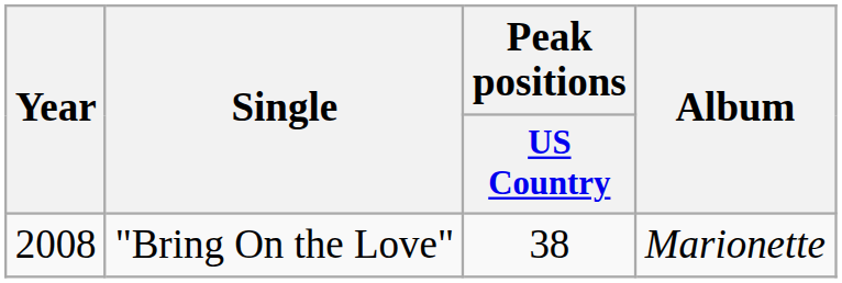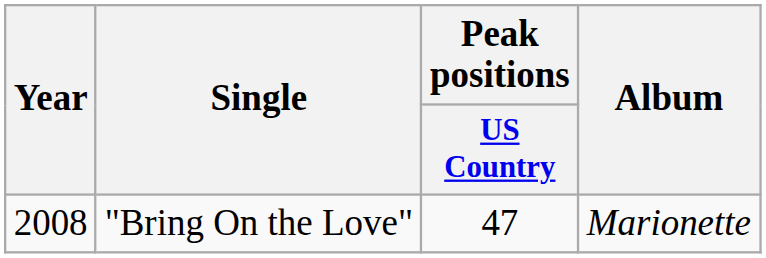 <table class="wikitable" style="text-align:center;">
 <tr>
 <th rowspan="2">Year</th>
 <th rowspan="2">Single</th>
 <th>Peak positions</th>
 <th rowspan="2">Album</th>
 </tr>
 <tr style="font-size:smaller;">
 <th style="width:60px;"><a href='#'>US Country</a></th>
 </tr>
 <tr>
 <td>2008</td>
 <td style="text-align:left;">"Bring On the Love"</td>
-<td>38</td>
+<td>47</td>
 <td><em>Marionette</em></td>
 </tr>
 </table>
